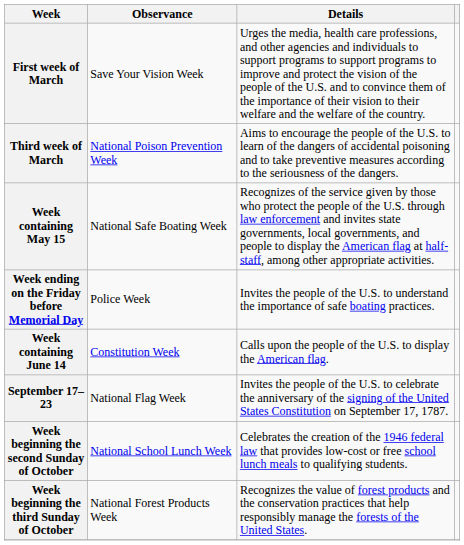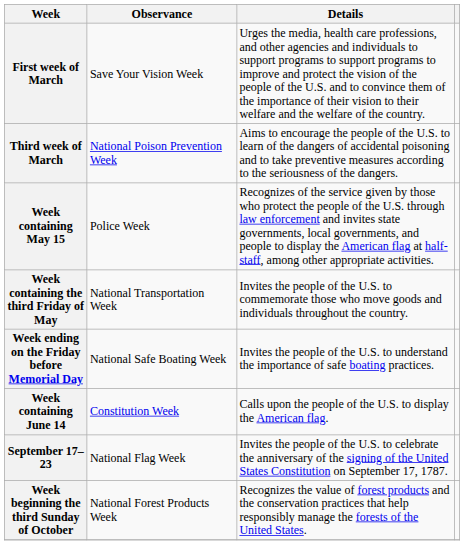 <table class="wikitable">
 <tr>
 <th scope="col">Week</th>
 <th scope="col" style="width: 12em">Observance</th>
 <th scope="col" class="unsortable">Details</th>
 <th scope="col"></th>
 </tr>
 <tr>
 <th scope="row">First week of March</th>
 <td>Save Your Vision Week</td>
 <td>Urges the media, health care professions, and other agencies and individuals to support programs to support programs to improve and protect the vision of the people of the U.S. and to convince them of the importance of their vision to their welfare and the welfare of the country.</td>
 <td></td>
 </tr>
 <tr>
 <th scope="row">Third week of March</th>
 <td><a href='#'>National Poison Prevention Week</a></td>
 <td>Aims to encourage the people of the U.S. to learn of the dangers of accidental poisoning and to take preventive measures according to the seriousness of the dangers.</td>
 <td></td>
 </tr>
 <tr>
 <th scope="row">Week containing May 15</th>
-<td>National Safe Boating Week</td>
+<td>Police Week</td>
 <td>Recognizes of the service given by those who protect the people of the U.S. through <a href='#'>law enforcement</a> and invites state governments, local governments, and people to display the <a href='#'>American flag</a> at <a href='#'>half-staff</a>, among other appropriate activities.</td>
 <td></td>
 </tr>
 <tr>
+<th scope="row">Week containing the third Friday of May</th>
+<td>National Transportation Week</td>
+<td>Invites the people of the U.S. to commemorate those who move goods and individuals throughout the country.</td>
+<td></td>
+</tr>
+<tr>
 <th scope="row">Week ending on the Friday before <a href='#'>Memorial Day</a></th>
-<td>Police Week</td>
+<td>National Safe Boating Week</td>
 <td>Invites the people of the U.S. to understand the importance of safe <a href='#'>boating</a> practices.</td>
 <td></td>
 </tr>
 <tr>
 <th scope="row">Week containing June 14</th>
 <td><a href='#'>Constitution Week</a></td>
 <td>Calls upon the people of the U.S. to display the <a href='#'>American flag</a>.</td>
 <td></td>
 </tr>
 <tr>
 <th scope="row">September 17–23</th>
 <td>National Flag Week</td>
 <td>Invites the people of the U.S. to celebrate the anniversary of the <a href='#'>signing of the United States Constitution</a> on September 17, 1787.</td>
 <td></td>
 </tr>
 <tr>
-<th scope="row">Week beginning the second Sunday of October</th>
-<td><a href='#'>National School Lunch Week</a></td>
-<td>Celebrates the creation of the <a href='#'>1946 federal law</a> that provides low-cost or free <a href='#'>school lunch meals</a> to qualifying students.</td>
-<td></td>
-</tr>
-<tr>
 <th scope="row">Week beginning the third Sunday of October</th>
 <td>National Forest Products Week</td>
 <td>Recognizes the value of <a href='#'>forest products</a> and the conservation practices that help responsibly manage the <a href='#'>forests of the United States</a>.</td>
 <td></td>
 </tr>
 <tr>
 </tr>
 </table>
